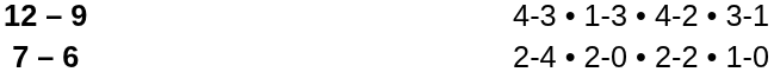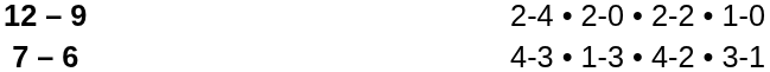 <table>
 <tr>
 <th width=200></th>
 <th width=80></th>
 <th width=200></th>
 <th width=220></th>
 </tr>
 <tr>
 <td align=right><strong></strong></td>
 <td align=center><strong>12 – 9</strong></td>
 <td></td>
-<td>4-3 • 1-3 • 4-2 • 3-1</td>
+<td>2-4 • 2-0 • 2-2 • 1-0</td>
 </tr>
 <tr>
 <td align=right><strong></strong></td>
 <td align=center><strong>7 – 6</strong></td>
 <td></td>
-<td>2-4 • 2-0 • 2-2 • 1-0</td>
+<td>4-3 • 1-3 • 4-2 • 3-1</td>
 </tr>
 </table>
